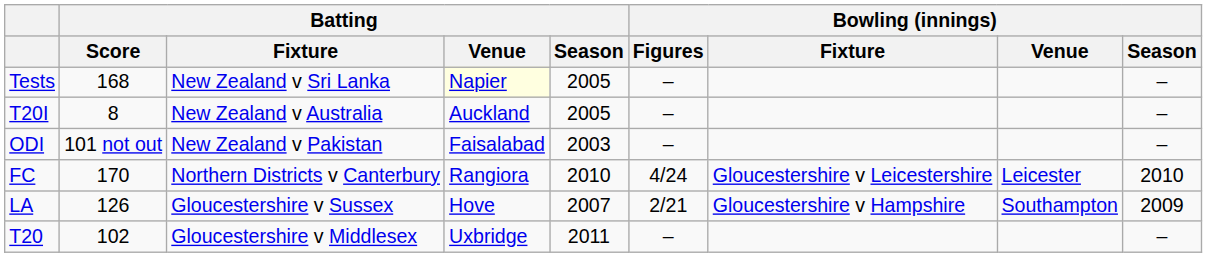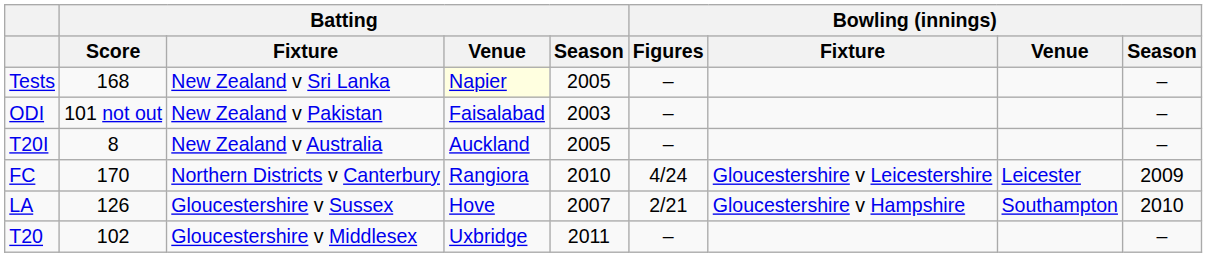 <table class=wikitable style="font-size:90%">
 <tr>
 <th></th>
 <th colspan="4">Batting</th>
 <th colspan="4">Bowling (innings)</th>
 </tr>
 <tr>
 <th></th>
 <th>Score</th>
 <th>Fixture</th>
 <th>Venue</th>
 <th>Season</th>
 <th>Figures</th>
 <th>Fixture</th>
 <th>Venue</th>
 <th>Season</th>
 </tr>
 <tr>
 <td><a href='#'>Tests</a></td>
 <td style="text-align:center;">168</td>
 <td><a href='#'>New Zealand</a> v <a href='#'>Sri Lanka</a></td>
 <td style="background: lightyellow;"><a href='#'>Napier</a></td>
 <td style="text-align:center;">2005</td>
 <td style="text-align:center;">–</td>
 <td></td>
 <td></td>
 <td style="text-align:center;">–</td>
 </tr>
 <tr>
-<td><a href='#'>T20I</a></td>
-<td style="text-align:center;">8</td>
-<td><a href='#'>New Zealand</a> v <a href='#'>Australia</a></td>
-<td><a href='#'>Auckland</a></td>
-<td style="text-align:center;">2005</td>
+<td><a href='#'>ODI</a></td>
+<td style="text-align:center;">101 <a href='#'>not out</a></td>
+<td><a href='#'>New Zealand</a> v <a href='#'>Pakistan</a></td>
+<td><a href='#'>Faisalabad</a></td>
+<td style="text-align:center;">2003</td>
 <td style="text-align:center;">–</td>
 <td></td>
 <td></td>
 <td style="text-align:center;">–</td>
 </tr>
 <tr>
-<td><a href='#'>ODI</a></td>
-<td style="text-align:center;">101 <a href='#'>not out</a></td>
-<td><a href='#'>New Zealand</a> v <a href='#'>Pakistan</a></td>
-<td><a href='#'>Faisalabad</a></td>
-<td style="text-align:center;">2003</td>
+<td><a href='#'>T20I</a></td>
+<td style="text-align:center;">8</td>
+<td><a href='#'>New Zealand</a> v <a href='#'>Australia</a></td>
+<td><a href='#'>Auckland</a></td>
+<td style="text-align:center;">2005</td>
 <td style="text-align:center;">–</td>
 <td></td>
 <td></td>
 <td style="text-align:center;">–</td>
 </tr>
 <tr>
 <td><a href='#'>FC</a></td>
 <td style="text-align:center;">170</td>
 <td><a href='#'>Northern Districts</a> v <a href='#'>Canterbury</a></td>
 <td><a href='#'>Rangiora</a></td>
 <td style="text-align:center;">2010</td>
 <td style="text-align:center;">4/24</td>
 <td><a href='#'>Gloucestershire</a> v <a href='#'>Leicestershire</a></td>
 <td><a href='#'>Leicester</a></td>
-<td style="text-align:center;">2010</td>
+<td style="text-align:center;">2009</td>
 </tr>
 <tr>
 <td><a href='#'>LA</a></td>
 <td style="text-align:center;">126</td>
 <td><a href='#'>Gloucestershire</a> v <a href='#'>Sussex</a></td>
 <td><a href='#'>Hove</a></td>
 <td style="text-align:center;">2007</td>
 <td style="text-align:center;">2/21</td>
 <td><a href='#'>Gloucestershire</a> v <a href='#'>Hampshire</a></td>
 <td><a href='#'>Southampton</a></td>
-<td style="text-align:center;">2009</td>
+<td style="text-align:center;">2010</td>
 </tr>
 <tr>
 <td><a href='#'>T20</a></td>
 <td style="text-align:center;">102</td>
 <td><a href='#'>Gloucestershire</a> v <a href='#'>Middlesex</a></td>
 <td><a href='#'>Uxbridge</a></td>
 <td style="text-align:center;">2011</td>
 <td style="text-align:center;">–</td>
 <td></td>
 <td></td>
 <td style="text-align:center;">–</td>
 </tr>
 </table>
